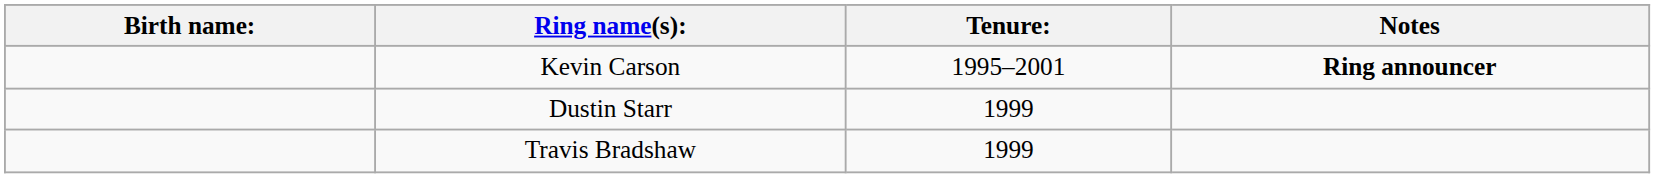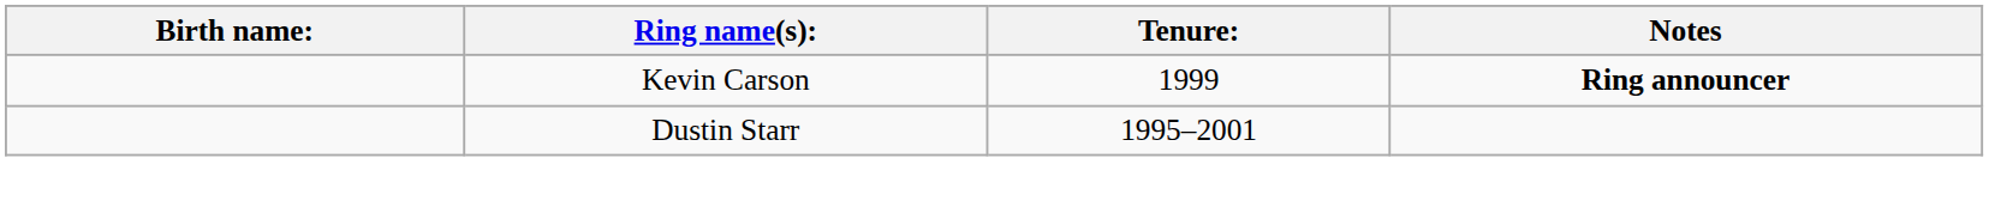 <table class="sortable wikitable" style="font-size:85%; text-align:center; width:70%;">
 <tr>
 <th>Birth name:</th>
 <th><a href='#'>Ring name</a>(s):</th>
 <th>Tenure:</th>
 <th>Notes</th>
 </tr>
 <tr>
 <td></td>
 <td>Kevin Carson</td>
-<td sort>1995–2001</td>
+<td sort>1999</td>
 <td><strong>Ring announcer</strong></td>
 </tr>
 <tr>
 <td></td>
 <td>Dustin Starr</td>
-<td sort>1999</td>
-<td></td>
-</tr>
-<tr>
-<td></td>
-<td>Travis Bradshaw</td>
-<td sort>1999</td>
+<td sort>1995–2001</td>
 <td></td>
 </tr>
 </table>
